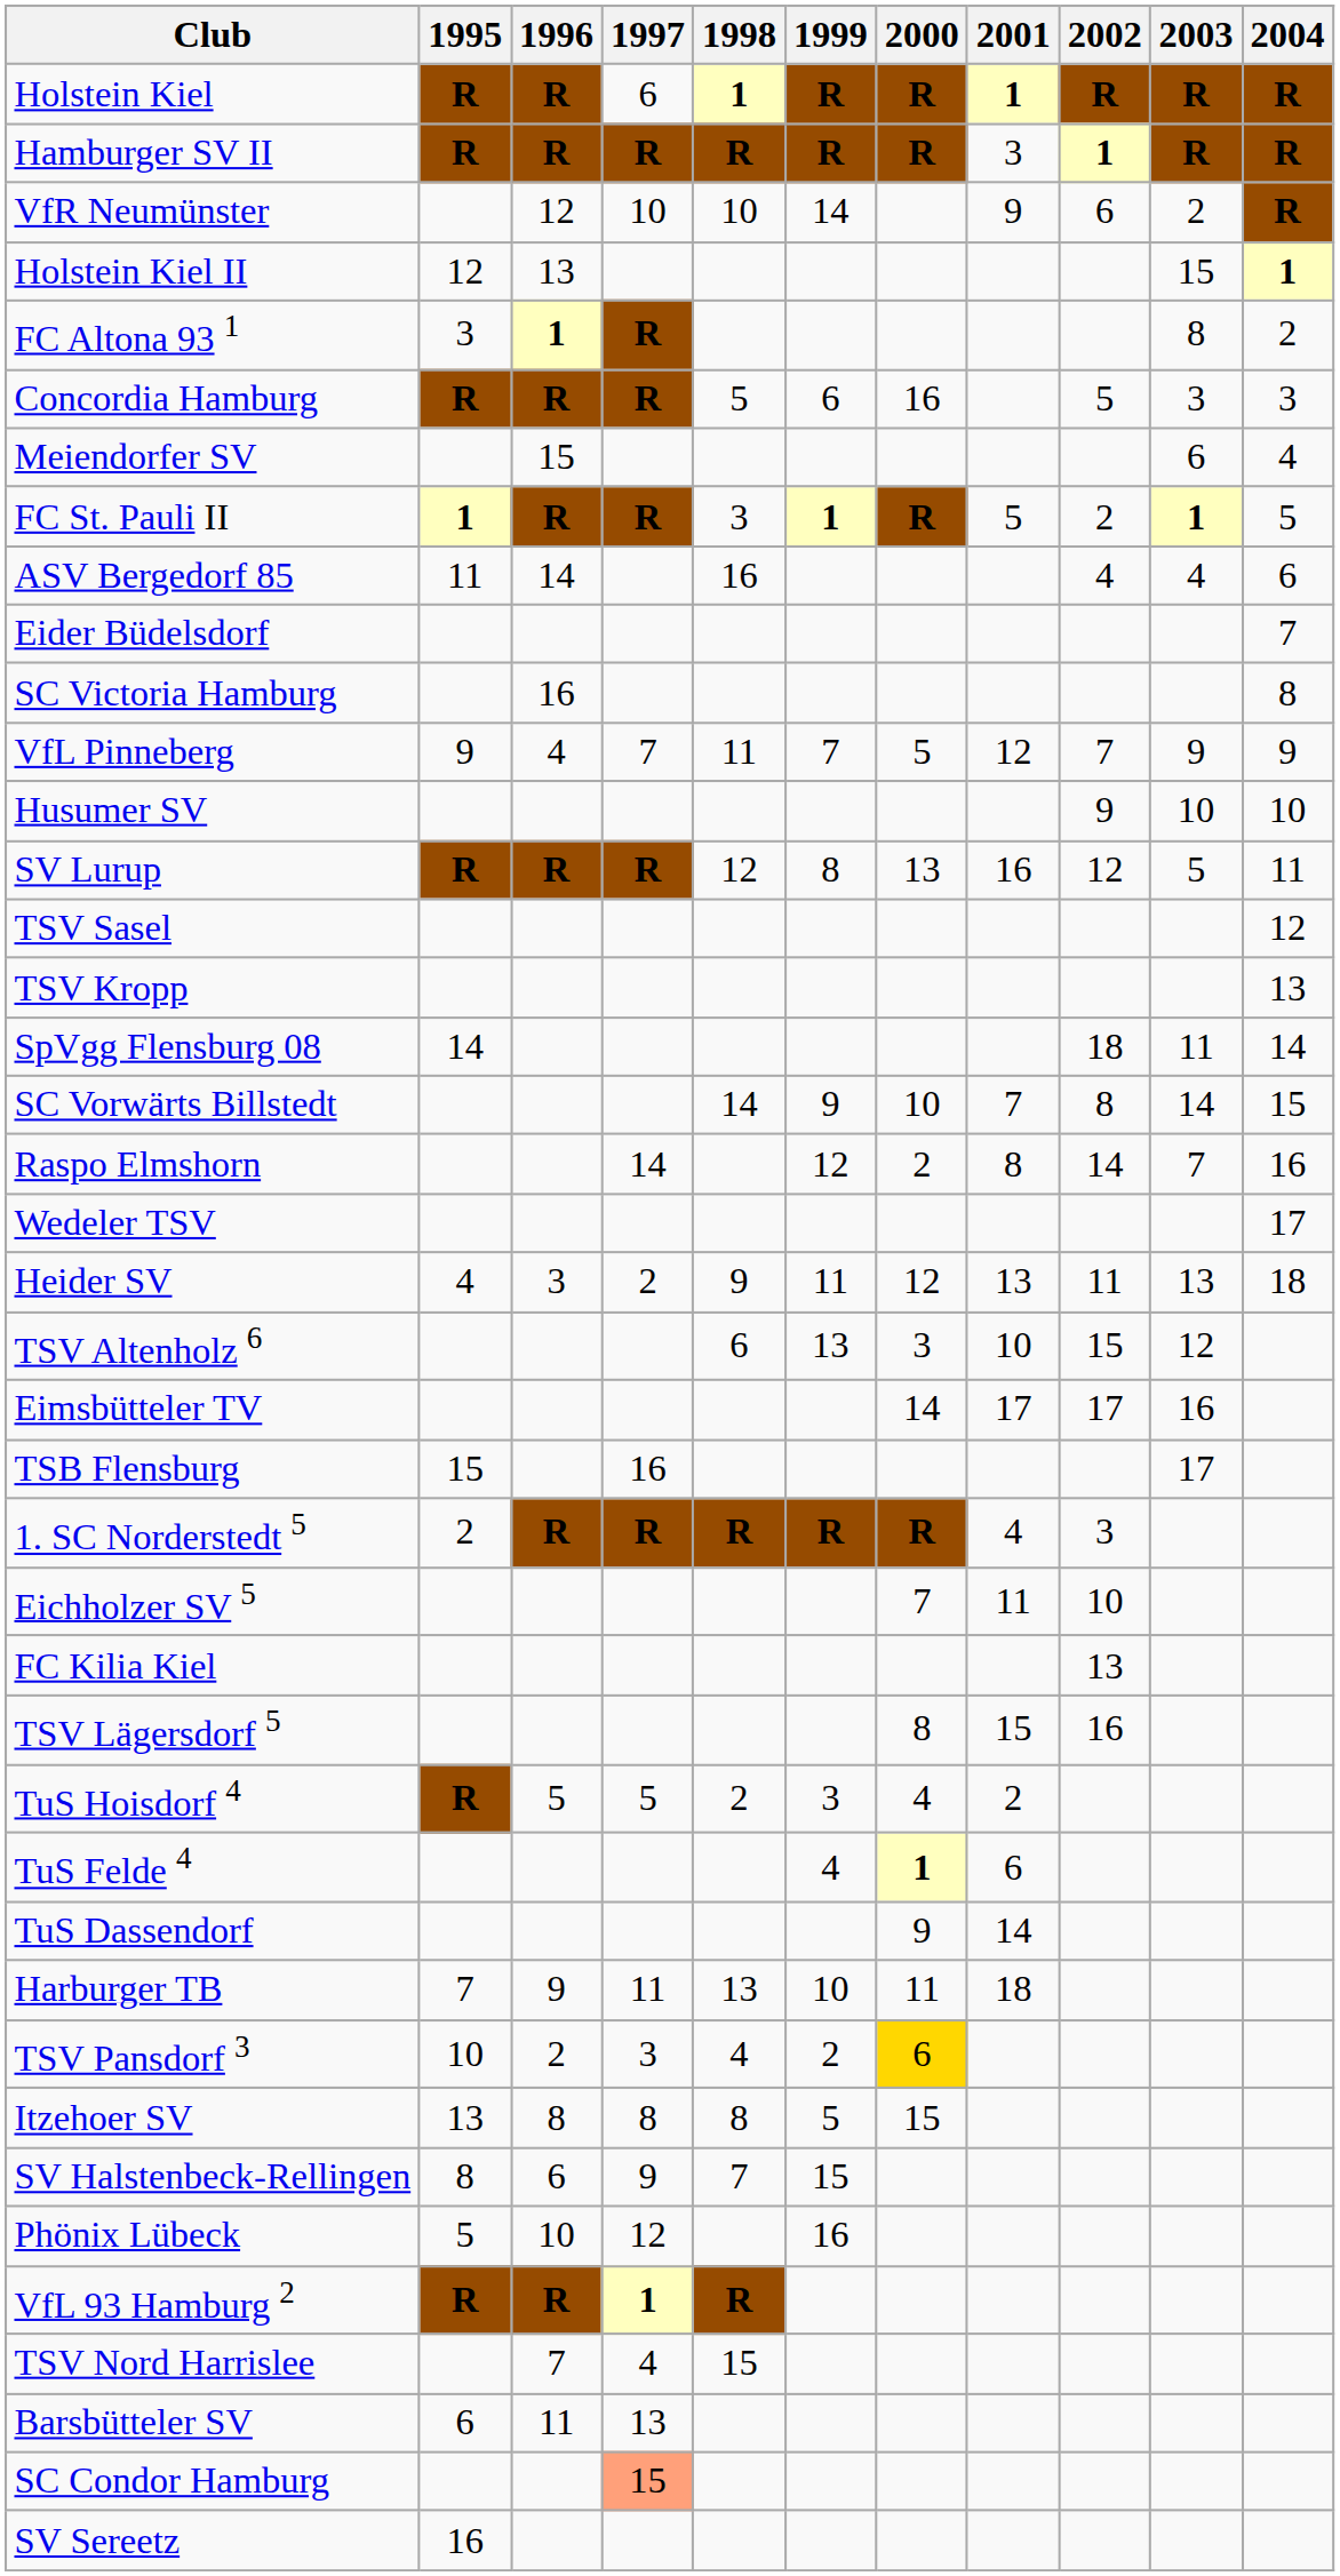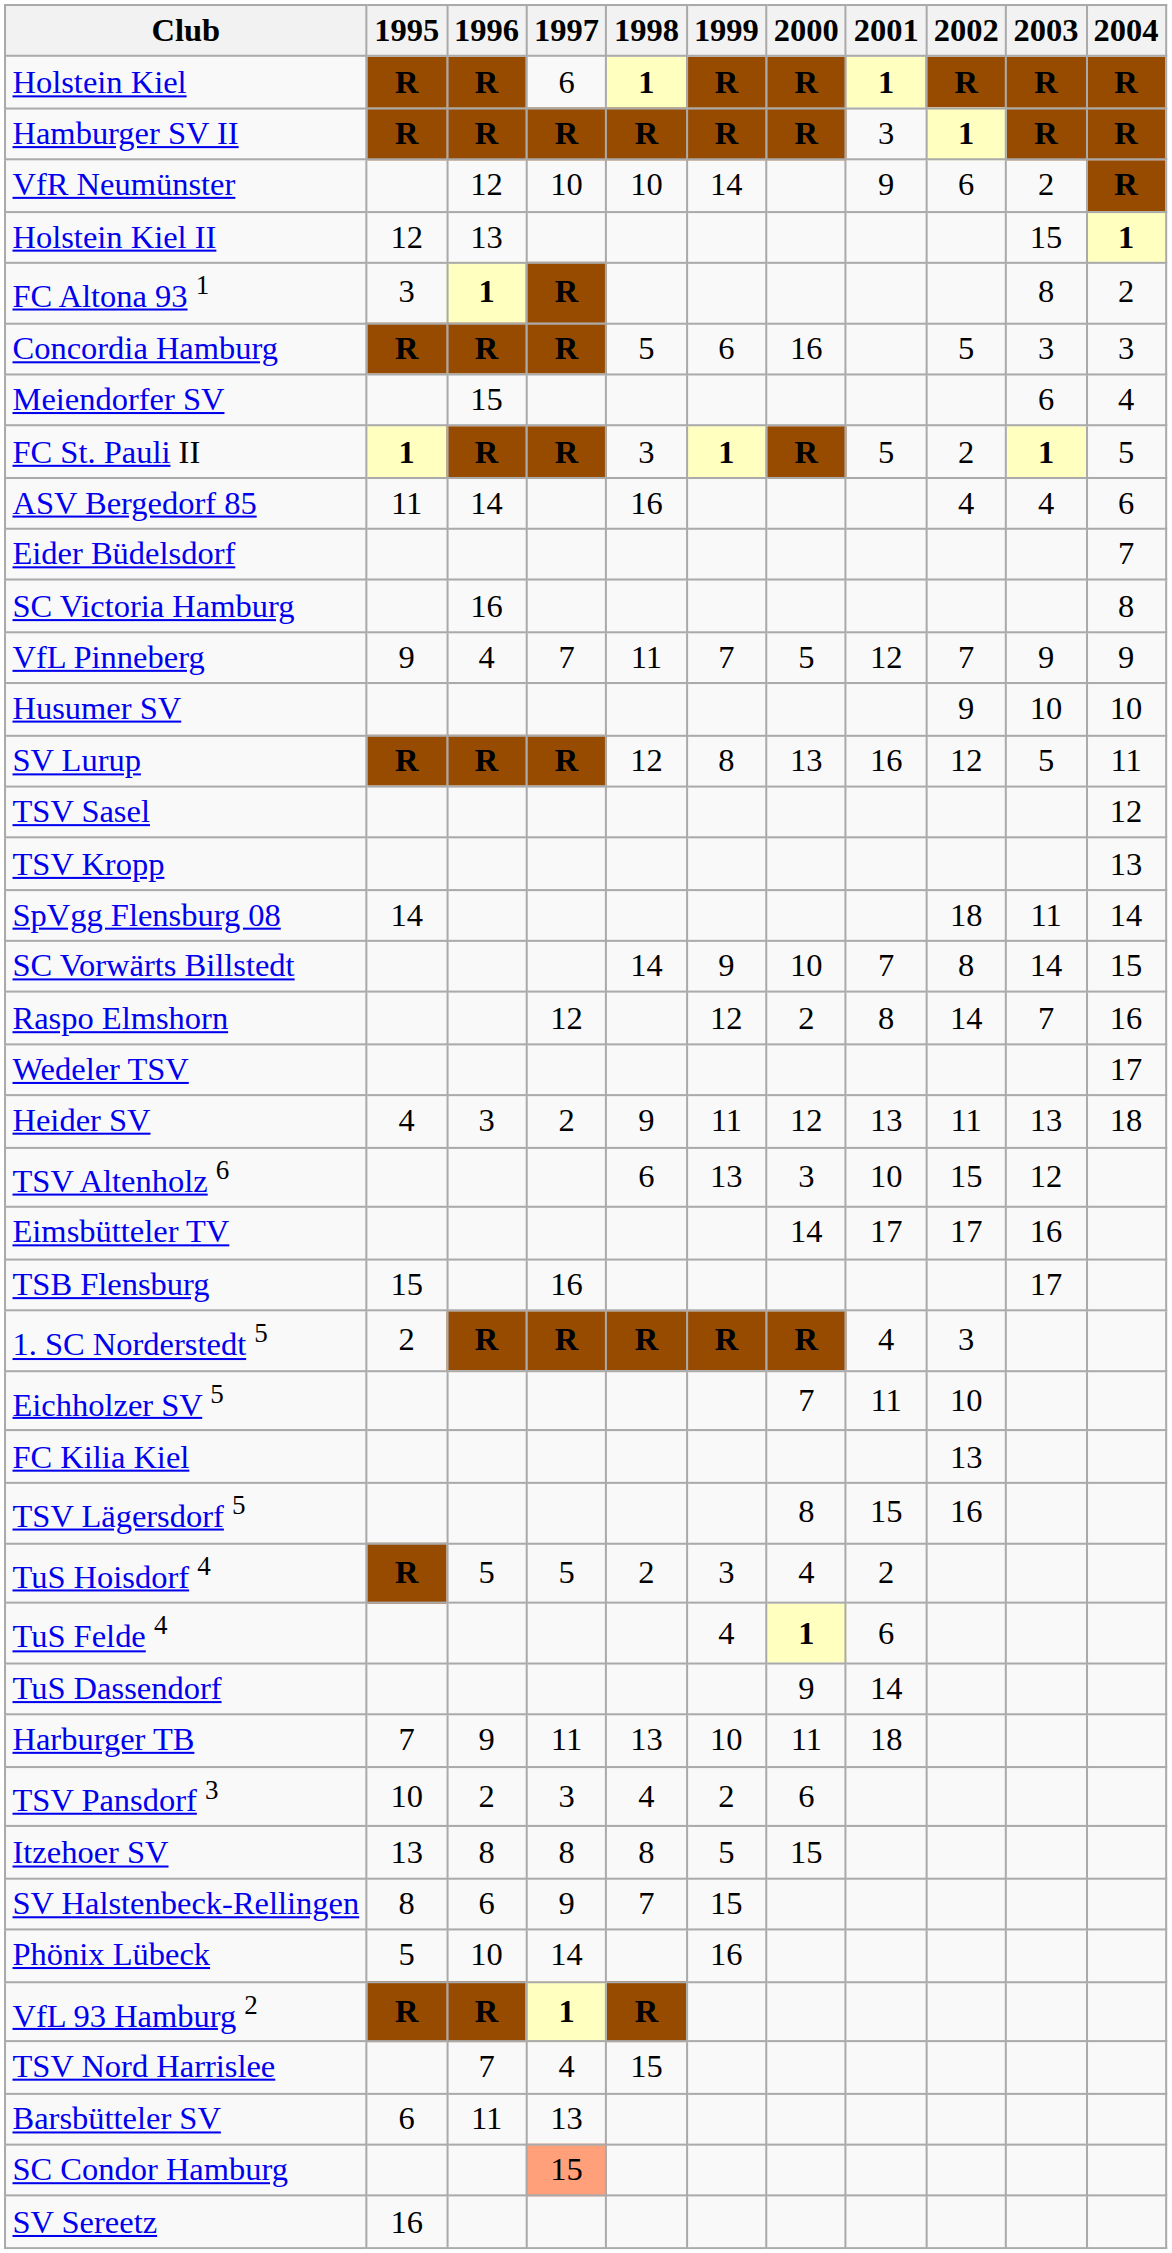 <table class="wikitable">
 <tr>
 <th>Club</th>
 <th>1995</th>
 <th>1996</th>
 <th>1997</th>
 <th>1998</th>
 <th>1999</th>
 <th>2000</th>
 <th>2001</th>
 <th>2002</th>
 <th>2003</th>
 <th>2004</th>
 </tr>
 <tr align="center">
 <td align="left"><a href='#'>Holstein Kiel</a></td>
 <td style="background:#964B00"><strong>R</strong></td>
 <td style="background:#964B00"><strong>R</strong></td>
 <td>6</td>
 <td style="background:#ffffbf"><strong>1</strong></td>
 <td style="background:#964B00"><strong>R</strong></td>
 <td style="background:#964B00"><strong>R</strong></td>
 <td style="background:#ffffbf"><strong>1</strong></td>
 <td style="background:#964B00"><strong>R</strong></td>
 <td style="background:#964B00"><strong>R</strong></td>
 <td style="background:#964B00"><strong>R</strong></td>
 </tr>
 <tr align="center">
 <td align="left"><a href='#'>Hamburger SV II</a></td>
 <td style="background:#964B00"><strong>R</strong></td>
 <td style="background:#964B00"><strong>R</strong></td>
 <td style="background:#964B00"><strong>R</strong></td>
 <td style="background:#964B00"><strong>R</strong></td>
 <td style="background:#964B00"><strong>R</strong></td>
 <td style="background:#964B00"><strong>R</strong></td>
 <td>3</td>
 <td style="background:#ffffbf"><strong>1</strong></td>
 <td style="background:#964B00"><strong>R</strong></td>
 <td style="background:#964B00"><strong>R</strong></td>
 </tr>
 <tr align="center">
 <td align="left"><a href='#'>VfR Neumünster</a></td>
 <td></td>
 <td>12</td>
 <td>10</td>
 <td>10</td>
 <td>14</td>
 <td></td>
 <td>9</td>
 <td>6</td>
 <td>2</td>
 <td style="background:#964B00"><strong>R</strong></td>
 </tr>
 <tr align="center">
 <td align="left"><a href='#'>Holstein Kiel II</a></td>
 <td>12</td>
 <td>13</td>
 <td></td>
 <td></td>
 <td></td>
 <td></td>
 <td></td>
 <td></td>
 <td>15</td>
 <td style="background:#ffffbf"><strong>1</strong></td>
 </tr>
 <tr align="center">
 <td align="left"><a href='#'>FC Altona 93</a> <sup>1</sup></td>
 <td>3</td>
 <td style="background:#ffffbf"><strong>1</strong></td>
 <td style="background:#964B00"><strong>R</strong></td>
 <td></td>
 <td></td>
 <td></td>
 <td></td>
 <td></td>
 <td>8</td>
 <td>2</td>
 </tr>
 <tr align="center">
 <td align="left"><a href='#'>Concordia Hamburg</a></td>
 <td style="background:#964B00"><strong>R</strong></td>
 <td style="background:#964B00"><strong>R</strong></td>
 <td style="background:#964B00"><strong>R</strong></td>
 <td>5</td>
 <td>6</td>
 <td>16</td>
 <td></td>
 <td>5</td>
 <td>3</td>
 <td>3</td>
 </tr>
 <tr align="center">
 <td align="left"><a href='#'>Meiendorfer SV</a></td>
 <td></td>
 <td>15</td>
 <td></td>
 <td></td>
 <td></td>
 <td></td>
 <td></td>
 <td></td>
 <td>6</td>
 <td>4</td>
 </tr>
 <tr align="center">
 <td align="left"><a href='#'>FC St. Pauli</a> II</td>
 <td style="background:#ffffbf"><strong>1</strong></td>
 <td style="background:#964B00"><strong>R</strong></td>
 <td style="background:#964B00"><strong>R</strong></td>
 <td>3</td>
 <td style="background:#ffffbf"><strong>1</strong></td>
 <td style="background:#964B00"><strong>R</strong></td>
 <td>5</td>
 <td>2</td>
 <td style="background:#ffffbf"><strong>1</strong></td>
 <td>5</td>
 </tr>
 <tr align="center">
 <td align="left"><a href='#'>ASV Bergedorf 85</a></td>
 <td>11</td>
 <td>14</td>
 <td></td>
 <td>16</td>
 <td></td>
 <td></td>
 <td></td>
 <td>4</td>
 <td>4</td>
 <td>6</td>
 </tr>
 <tr align="center">
 <td align="left"><a href='#'>Eider Büdelsdorf</a></td>
 <td></td>
 <td></td>
 <td></td>
 <td></td>
 <td></td>
 <td></td>
 <td></td>
 <td></td>
 <td></td>
 <td>7</td>
 </tr>
 <tr align="center">
 <td align="left"><a href='#'>SC Victoria Hamburg</a></td>
 <td></td>
 <td>16</td>
 <td></td>
 <td></td>
 <td></td>
 <td></td>
 <td></td>
 <td></td>
 <td></td>
 <td>8</td>
 </tr>
 <tr align="center">
 <td align="left"><a href='#'>VfL Pinneberg</a></td>
 <td>9</td>
 <td>4</td>
 <td>7</td>
 <td>11</td>
 <td>7</td>
 <td>5</td>
 <td>12</td>
 <td>7</td>
 <td>9</td>
 <td>9</td>
 </tr>
 <tr align="center">
 <td align="left"><a href='#'>Husumer SV</a></td>
 <td></td>
 <td></td>
 <td></td>
 <td></td>
 <td></td>
 <td></td>
 <td></td>
 <td>9</td>
 <td>10</td>
 <td>10</td>
 </tr>
 <tr align="center">
 <td align="left"><a href='#'>SV Lurup</a></td>
 <td style="background:#964B00"><strong>R</strong></td>
 <td style="background:#964B00"><strong>R</strong></td>
 <td style="background:#964B00"><strong>R</strong></td>
 <td>12</td>
 <td>8</td>
 <td>13</td>
 <td>16</td>
 <td>12</td>
 <td>5</td>
 <td>11</td>
 </tr>
 <tr align="center">
 <td align="left"><a href='#'>TSV Sasel</a></td>
 <td></td>
 <td></td>
 <td></td>
 <td></td>
 <td></td>
 <td></td>
 <td></td>
 <td></td>
 <td></td>
 <td>12</td>
 </tr>
 <tr align="center">
 <td align="left"><a href='#'>TSV Kropp</a></td>
 <td></td>
 <td></td>
 <td></td>
 <td></td>
 <td></td>
 <td></td>
 <td></td>
 <td></td>
 <td></td>
 <td>13</td>
 </tr>
 <tr align="center">
 <td align="left"><a href='#'>SpVgg Flensburg 08</a></td>
 <td>14</td>
 <td></td>
 <td></td>
 <td></td>
 <td></td>
 <td></td>
 <td></td>
 <td>18</td>
 <td>11</td>
 <td>14</td>
 </tr>
 <tr align="center">
 <td align="left"><a href='#'>SC Vorwärts Billstedt</a></td>
 <td></td>
 <td></td>
 <td></td>
 <td>14</td>
 <td>9</td>
 <td>10</td>
 <td>7</td>
 <td>8</td>
 <td>14</td>
 <td>15</td>
 </tr>
 <tr align="center">
 <td align="left"><a href='#'>Raspo Elmshorn</a></td>
 <td></td>
 <td></td>
-<td>14</td>
+<td>12</td>
 <td></td>
 <td>12</td>
 <td>2</td>
 <td>8</td>
 <td>14</td>
 <td>7</td>
 <td>16</td>
 </tr>
 <tr align="center">
 <td align="left"><a href='#'>Wedeler TSV</a></td>
 <td></td>
 <td></td>
 <td></td>
 <td></td>
 <td></td>
 <td></td>
 <td></td>
 <td></td>
 <td></td>
 <td>17</td>
 </tr>
 <tr align="center">
 <td align="left"><a href='#'>Heider SV</a></td>
 <td>4</td>
 <td>3</td>
 <td>2</td>
 <td>9</td>
 <td>11</td>
 <td>12</td>
 <td>13</td>
 <td>11</td>
 <td>13</td>
 <td>18</td>
 </tr>
 <tr align="center">
 <td align="left"><a href='#'>TSV Altenholz</a> <sup>6</sup></td>
 <td></td>
 <td></td>
 <td></td>
 <td>6</td>
 <td>13</td>
 <td>3</td>
 <td>10</td>
 <td>15</td>
 <td>12</td>
 <td></td>
 </tr>
 <tr align="center">
 <td align="left"><a href='#'>Eimsbütteler TV</a></td>
 <td></td>
 <td></td>
 <td></td>
 <td></td>
 <td></td>
 <td>14</td>
 <td>17</td>
 <td>17</td>
 <td>16</td>
 <td></td>
 </tr>
 <tr align="center">
 <td align="left"><a href='#'>TSB Flensburg</a></td>
 <td>15</td>
 <td></td>
 <td>16</td>
 <td></td>
 <td></td>
 <td></td>
 <td></td>
 <td></td>
 <td>17</td>
 <td></td>
 </tr>
 <tr align="center">
 <td align="left"><a href='#'>1. SC Norderstedt</a> <sup>5</sup></td>
 <td>2</td>
 <td style="background:#964B00"><strong>R</strong></td>
 <td style="background:#964B00"><strong>R</strong></td>
 <td style="background:#964B00"><strong>R</strong></td>
 <td style="background:#964B00"><strong>R</strong></td>
 <td style="background:#964B00"><strong>R</strong></td>
 <td>4</td>
 <td>3</td>
 <td></td>
 <td></td>
 </tr>
 <tr align="center">
 <td align="left"><a href='#'>Eichholzer SV</a> <sup>5</sup></td>
 <td></td>
 <td></td>
 <td></td>
 <td></td>
 <td></td>
 <td>7</td>
 <td>11</td>
 <td>10</td>
 <td></td>
 <td></td>
 </tr>
 <tr align="center">
 <td align="left"><a href='#'>FC Kilia Kiel</a></td>
 <td></td>
 <td></td>
 <td></td>
 <td></td>
 <td></td>
 <td></td>
 <td></td>
 <td>13</td>
 <td></td>
 <td></td>
 </tr>
 <tr align="center">
 <td align="left"><a href='#'>TSV Lägersdorf</a> <sup>5</sup></td>
 <td></td>
 <td></td>
 <td></td>
 <td></td>
 <td></td>
 <td>8</td>
 <td>15</td>
 <td>16</td>
 <td></td>
 <td></td>
 </tr>
 <tr align="center">
 <td align="left"><a href='#'>TuS Hoisdorf</a> <sup>4</sup></td>
 <td style="background:#964B00"><strong>R</strong></td>
 <td>5</td>
 <td>5</td>
 <td>2</td>
 <td>3</td>
 <td>4</td>
 <td>2</td>
 <td></td>
 <td></td>
 <td></td>
 </tr>
 <tr align="center">
 <td align="left"><a href='#'>TuS Felde</a> <sup>4</sup></td>
 <td></td>
 <td></td>
 <td></td>
 <td></td>
 <td>4</td>
 <td style="background:#ffffbf"><strong>1</strong></td>
 <td>6</td>
 <td></td>
 <td></td>
 <td></td>
 </tr>
 <tr align="center">
 <td align="left"><a href='#'>TuS Dassendorf</a></td>
 <td></td>
 <td></td>
 <td></td>
 <td></td>
 <td></td>
 <td>9</td>
 <td>14</td>
 <td></td>
 <td></td>
 <td></td>
 </tr>
 <tr align="center">
 <td align="left"><a href='#'>Harburger TB</a></td>
 <td>7</td>
 <td>9</td>
 <td>11</td>
 <td>13</td>
 <td>10</td>
 <td>11</td>
 <td>18</td>
 <td></td>
 <td></td>
 <td></td>
 </tr>
 <tr align="center">
 <td align="left"><a href='#'>TSV Pansdorf</a> <sup>3</sup></td>
 <td>10</td>
 <td>2</td>
 <td>3</td>
 <td>4</td>
 <td>2</td>
-<td style="background: gold;">6</td>
+<td>6</td>
 <td></td>
 <td></td>
 <td></td>
 <td></td>
 </tr>
 <tr align="center">
 <td align="left"><a href='#'>Itzehoer SV</a></td>
 <td>13</td>
 <td>8</td>
 <td>8</td>
 <td>8</td>
 <td>5</td>
 <td>15</td>
 <td></td>
 <td></td>
 <td></td>
 <td></td>
 </tr>
 <tr align="center">
 <td align="left"><a href='#'>SV Halstenbeck-Rellingen</a></td>
 <td>8</td>
 <td>6</td>
 <td>9</td>
 <td>7</td>
 <td>15</td>
 <td></td>
 <td></td>
 <td></td>
 <td></td>
 <td></td>
 </tr>
 <tr align="center">
 <td align="left"><a href='#'>Phönix Lübeck</a></td>
 <td>5</td>
 <td>10</td>
-<td>12</td>
+<td>14</td>
 <td></td>
 <td>16</td>
 <td></td>
 <td></td>
 <td></td>
 <td></td>
 <td></td>
 </tr>
 <tr align="center">
 <td align="left"><a href='#'>VfL 93 Hamburg</a> <sup>2</sup></td>
 <td style="background:#964B00"><strong>R</strong></td>
 <td style="background:#964B00"><strong>R</strong></td>
 <td style="background:#ffffbf"><strong>1</strong></td>
 <td style="background:#964B00"><strong>R</strong></td>
 <td></td>
 <td></td>
 <td></td>
 <td></td>
 <td></td>
 <td></td>
 </tr>
 <tr align="center">
 <td align="left"><a href='#'>TSV Nord Harrislee</a></td>
 <td></td>
 <td>7</td>
 <td>4</td>
 <td>15</td>
 <td></td>
 <td></td>
 <td></td>
 <td></td>
 <td></td>
 <td></td>
 </tr>
 <tr align="center">
 <td align="left"><a href='#'>Barsbütteler SV</a></td>
 <td>6</td>
 <td>11</td>
 <td>13</td>
 <td></td>
 <td></td>
 <td></td>
 <td></td>
 <td></td>
 <td></td>
 <td></td>
 </tr>
 <tr align="center">
 <td align="left"><a href='#'>SC Condor Hamburg</a></td>
 <td></td>
 <td></td>
 <td style="background: lightsalmon;">15</td>
 <td></td>
 <td></td>
 <td></td>
 <td></td>
 <td></td>
 <td></td>
 <td></td>
 </tr>
 <tr align="center">
 <td align="left"><a href='#'>SV Sereetz</a></td>
 <td>16</td>
 <td></td>
 <td></td>
 <td></td>
 <td></td>
 <td></td>
 <td></td>
 <td></td>
 <td></td>
 <td></td>
 </tr>
 </table>
